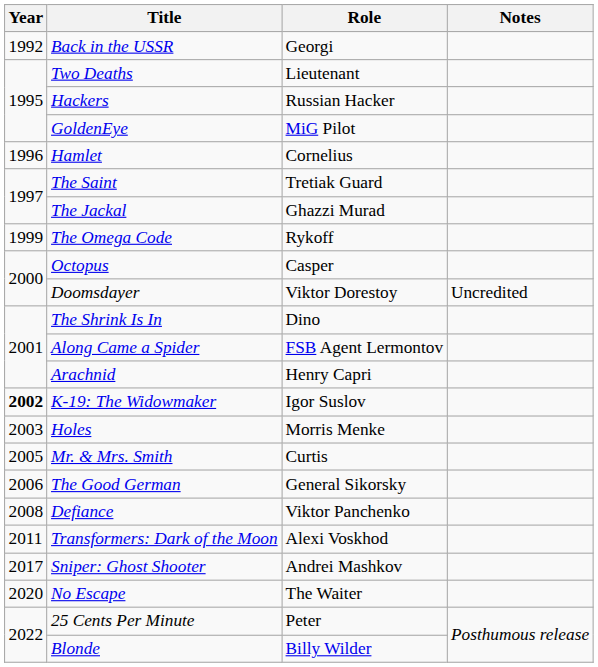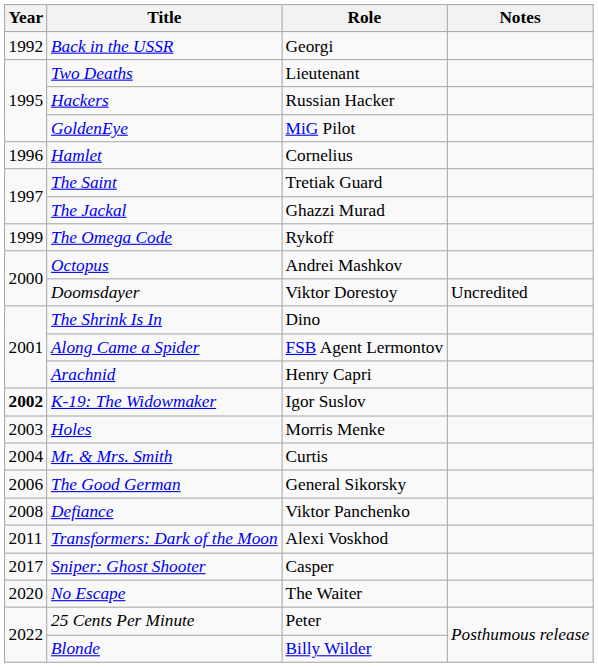 <table class="wikitable sortable">
 <tr>
 <th>Year</th>
 <th>Title</th>
 <th>Role</th>
 <th>Notes</th>
 </tr>
 <tr>
 <td>1992</td>
 <td><em><a href='#'>Back in the USSR</a></em></td>
 <td>Georgi</td>
 <td></td>
 </tr>
 <tr>
 <td rowspan=3>1995</td>
 <td><em><a href='#'>Two Deaths</a></em></td>
 <td>Lieutenant</td>
 <td></td>
 </tr>
 <tr>
 <td><em><a href='#'>Hackers</a></em></td>
 <td>Russian Hacker</td>
 <td></td>
 </tr>
 <tr>
 <td><em><a href='#'>GoldenEye</a></em></td>
 <td><a href='#'>MiG</a> Pilot</td>
 <td></td>
 </tr>
 <tr>
 <td>1996</td>
 <td><em><a href='#'>Hamlet</a></em></td>
 <td>Cornelius</td>
 <td></td>
 </tr>
 <tr>
 <td rowspan=2>1997</td>
 <td><em><a href='#'>The Saint</a></em></td>
 <td>Tretiak Guard</td>
 <td></td>
 </tr>
 <tr>
 <td><em><a href='#'>The Jackal</a></em></td>
 <td>Ghazzi Murad</td>
 <td></td>
 </tr>
 <tr>
 <td>1999</td>
 <td><em><a href='#'>The Omega Code</a></em></td>
 <td>Rykoff</td>
 <td></td>
 </tr>
 <tr>
 <td rowspan=2>2000</td>
 <td><em><a href='#'>Octopus</a></em></td>
-<td>Casper</td>
+<td>Andrei Mashkov</td>
 <td></td>
 </tr>
 <tr>
 <td><em>Doomsdayer</em></td>
 <td>Viktor Dorestoy</td>
 <td>Uncredited</td>
 </tr>
 <tr>
 <td rowspan=3>2001</td>
 <td><em><a href='#'>The Shrink Is In</a></em></td>
 <td>Dino</td>
 <td></td>
 </tr>
 <tr>
 <td><em><a href='#'>Along Came a Spider</a></em></td>
 <td><a href='#'>FSB</a> Agent Lermontov</td>
 <td></td>
 </tr>
 <tr>
 <td><em><a href='#'>Arachnid</a></em></td>
 <td>Henry Capri</td>
 <td></td>
 </tr>
 <tr>
 <td><strong>2002</strong></td>
 <td><em><a href='#'>K-19: The Widowmaker</a></em></td>
 <td>Igor Suslov</td>
 <td></td>
 </tr>
 <tr>
 <td>2003</td>
 <td><em><a href='#'>Holes</a></em></td>
 <td>Morris Menke</td>
 <td></td>
 </tr>
 <tr>
-<td>2005</td>
+<td>2004</td>
 <td><em><a href='#'>Mr. & Mrs. Smith</a></em></td>
 <td>Curtis</td>
 <td></td>
 </tr>
 <tr>
 <td>2006</td>
 <td><em><a href='#'>The Good German</a></em></td>
 <td>General Sikorsky</td>
 <td></td>
 </tr>
 <tr>
 <td>2008</td>
 <td><em><a href='#'>Defiance</a></em></td>
 <td>Viktor Panchenko</td>
 <td></td>
 </tr>
 <tr>
 <td>2011</td>
 <td><em><a href='#'>Transformers: Dark of the Moon</a></em></td>
 <td>Alexi Voskhod</td>
 <td></td>
 </tr>
 <tr>
 <td>2017</td>
 <td><em><a href='#'>Sniper: Ghost Shooter</a></em></td>
-<td>Andrei Mashkov</td>
+<td>Casper</td>
 <td></td>
 </tr>
 <tr>
 <td>2020</td>
 <td><em><a href='#'>No Escape</a></em></td>
 <td>The Waiter</td>
 <td></td>
 </tr>
 <tr>
 <td rowspan="2">2022</td>
 <td><em>25 Cents Per Minute</em></td>
 <td>Peter</td>
 <td rowspan="2"><em>Posthumous release</em></td>
 </tr>
 <tr>
 <td><a href='#'><em>Blonde</em></a></td>
 <td><a href='#'>Billy Wilder</a></td>
 </tr>
 </table>
